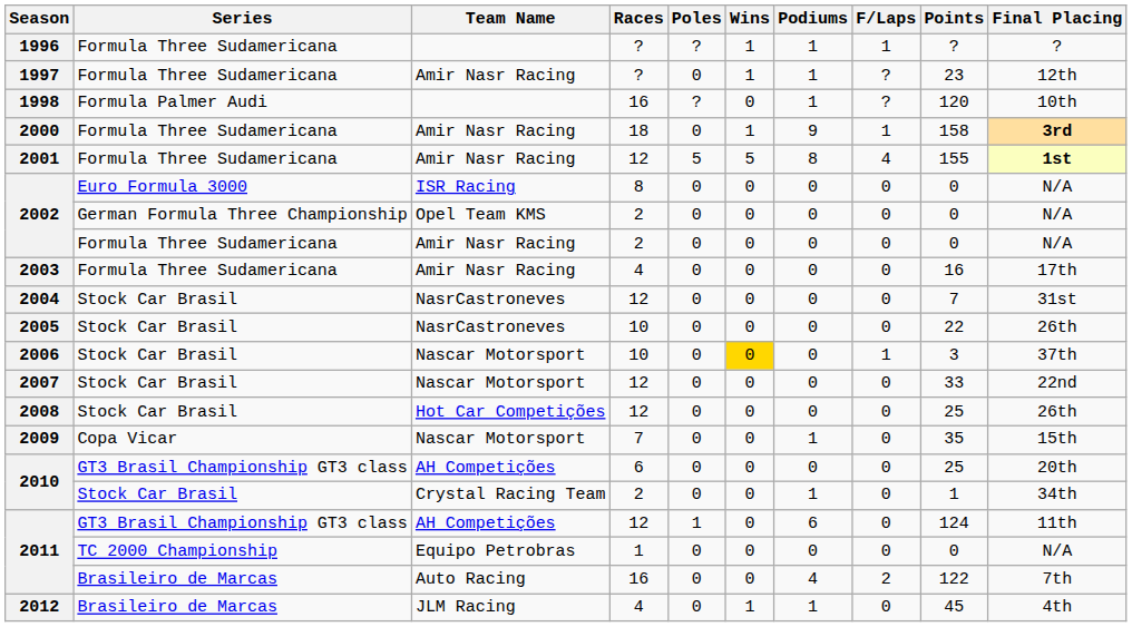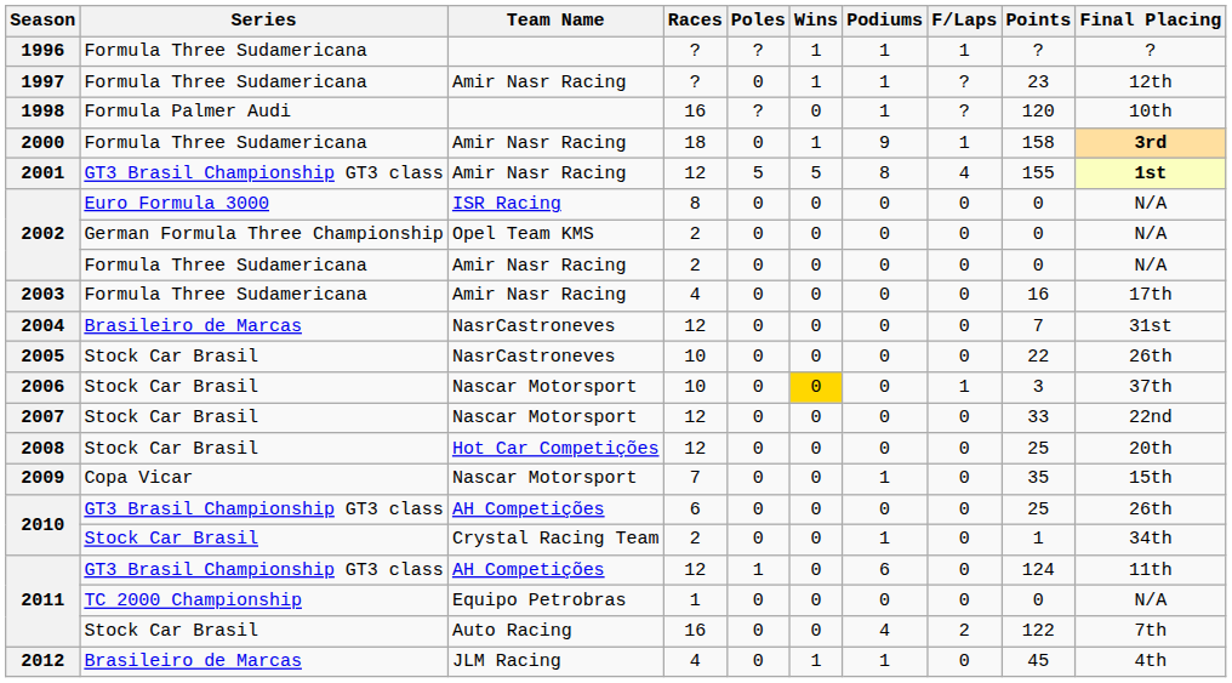 <table class="wikitable" style="font-size: 90%; text-align:center">
 <tr>
 <th>Season</th>
 <th>Series</th>
 <th>Team Name</th>
 <th>Races</th>
 <th>Poles</th>
 <th>Wins</th>
 <th>Podiums</th>
 <th>F/Laps</th>
 <th>Points</th>
 <th>Final Placing</th>
 </tr>
 <tr>
 <th>1996</th>
 <td align=left>Formula Three Sudamericana</td>
 <td align=left></td>
 <td>?</td>
 <td>?</td>
 <td>1</td>
 <td>1</td>
 <td>1</td>
 <td>?</td>
 <td>?</td>
 </tr>
 <tr>
 <th>1997</th>
 <td align=left>Formula Three Sudamericana</td>
 <td align=left>Amir Nasr Racing</td>
 <td>?</td>
 <td>0</td>
 <td>1</td>
 <td>1</td>
 <td>?</td>
 <td>23</td>
 <td>12th</td>
 </tr>
 <tr>
 <th>1998</th>
 <td align=left>Formula Palmer Audi</td>
 <td align=left></td>
 <td>16</td>
 <td>?</td>
 <td>0</td>
 <td>1</td>
 <td>?</td>
 <td>120</td>
 <td>10th</td>
 </tr>
 <tr>
 <th>2000</th>
 <td align=left>Formula Three Sudamericana</td>
 <td align=left>Amir Nasr Racing</td>
 <td>18</td>
 <td>0</td>
 <td>1</td>
 <td>9</td>
 <td>1</td>
 <td>158</td>
 <td style="background:#ffdf9f;"><strong>3rd</strong></td>
 </tr>
 <tr>
 <th>2001</th>
-<td align=left>Formula Three Sudamericana</td>
+<td align=left><a href='#'>GT3 Brasil Championship</a> GT3 class</td>
 <td align=left>Amir Nasr Racing</td>
 <td>12</td>
 <td>5</td>
 <td>5</td>
 <td>8</td>
 <td>4</td>
 <td>155</td>
 <td style="background:#fbffbf;"><strong>1st</strong></td>
 </tr>
 <tr>
 <th rowspan=3>2002</th>
 <td align=left><a href='#'>Euro Formula 3000</a></td>
 <td align=left><a href='#'>ISR Racing</a></td>
 <td>8</td>
 <td>0</td>
 <td>0</td>
 <td>0</td>
 <td>0</td>
 <td>0</td>
 <td>N/A</td>
 </tr>
 <tr>
 <td align=left>German Formula Three Championship</td>
 <td align=left>Opel Team KMS</td>
 <td>2</td>
 <td>0</td>
 <td>0</td>
 <td>0</td>
 <td>0</td>
 <td>0</td>
 <td>N/A</td>
 </tr>
 <tr>
 <td align=left>Formula Three Sudamericana</td>
 <td align=left>Amir Nasr Racing</td>
 <td>2</td>
 <td>0</td>
 <td>0</td>
 <td>0</td>
 <td>0</td>
 <td>0</td>
 <td>N/A</td>
 </tr>
 <tr>
 <th>2003</th>
 <td align=left>Formula Three Sudamericana</td>
 <td align=left>Amir Nasr Racing</td>
 <td>4</td>
 <td>0</td>
 <td>0</td>
 <td>0</td>
 <td>0</td>
 <td>16</td>
 <td>17th</td>
 </tr>
 <tr>
 <th>2004</th>
-<td align=left>Stock Car Brasil</td>
+<td align=left><a href='#'>Brasileiro de Marcas</a></td>
 <td align=left>NasrCastroneves</td>
 <td>12</td>
 <td>0</td>
 <td>0</td>
 <td>0</td>
 <td>0</td>
 <td>7</td>
 <td>31st</td>
 </tr>
 <tr>
 <th>2005</th>
 <td align=left>Stock Car Brasil</td>
 <td align=left>NasrCastroneves</td>
 <td>10</td>
 <td>0</td>
 <td>0</td>
 <td>0</td>
 <td>0</td>
 <td>22</td>
 <td>26th</td>
 </tr>
 <tr>
 <th>2006</th>
 <td align=left>Stock Car Brasil</td>
 <td align=left>Nascar Motorsport</td>
 <td>10</td>
 <td>0</td>
 <td style="background: gold;">0</td>
 <td>0</td>
 <td>1</td>
 <td>3</td>
 <td>37th</td>
 </tr>
 <tr>
 <th>2007</th>
 <td align=left>Stock Car Brasil</td>
 <td align=left>Nascar Motorsport</td>
 <td>12</td>
 <td>0</td>
 <td>0</td>
 <td>0</td>
 <td>0</td>
 <td>33</td>
 <td>22nd</td>
 </tr>
 <tr>
 <th>2008</th>
 <td align=left>Stock Car Brasil</td>
 <td align=left><a href='#'>Hot Car Competições</a></td>
 <td>12</td>
 <td>0</td>
 <td>0</td>
 <td>0</td>
 <td>0</td>
 <td>25</td>
-<td>26th</td>
+<td>20th</td>
 </tr>
 <tr>
 <th>2009</th>
 <td align=left>Copa Vicar</td>
 <td align=left>Nascar Motorsport</td>
 <td>7</td>
 <td>0</td>
 <td>0</td>
 <td>1</td>
 <td>0</td>
 <td>35</td>
 <td>15th</td>
 </tr>
 <tr>
 <th rowspan=2>2010</th>
 <td align=left><a href='#'>GT3 Brasil Championship</a> GT3 class</td>
 <td align=left><a href='#'>AH Competições</a></td>
 <td>6</td>
 <td>0</td>
 <td>0</td>
 <td>0</td>
 <td>0</td>
 <td>25</td>
-<td>20th</td>
+<td>26th</td>
 </tr>
 <tr>
 <td align=left><a href='#'>Stock Car Brasil</a></td>
 <td align=left>Crystal Racing Team</td>
 <td>2</td>
 <td>0</td>
 <td>0</td>
 <td>1</td>
 <td>0</td>
 <td>1</td>
 <td>34th</td>
 </tr>
 <tr>
 <th rowspan=3>2011</th>
 <td align=left><a href='#'>GT3 Brasil Championship</a> GT3 class</td>
 <td align=left><a href='#'>AH Competições</a></td>
 <td>12</td>
 <td>1</td>
 <td>0</td>
 <td>6</td>
 <td>0</td>
 <td>124</td>
 <td>11th</td>
 </tr>
 <tr>
 <td align=left><a href='#'>TC 2000 Championship</a></td>
 <td align=left>Equipo Petrobras</td>
 <td>1</td>
 <td>0</td>
 <td>0</td>
 <td>0</td>
 <td>0</td>
 <td>0</td>
 <td>N/A</td>
 </tr>
 <tr>
-<td align=left><a href='#'>Brasileiro de Marcas</a></td>
+<td align=left>Stock Car Brasil</td>
 <td align=left>Auto Racing</td>
 <td>16</td>
 <td>0</td>
 <td>0</td>
 <td>4</td>
 <td>2</td>
 <td>122</td>
 <td>7th</td>
 </tr>
 <tr>
 <th>2012</th>
 <td align=left><a href='#'>Brasileiro de Marcas</a></td>
 <td align=left>JLM Racing</td>
 <td>4</td>
 <td>0</td>
 <td>1</td>
 <td>1</td>
 <td>0</td>
 <td>45</td>
 <td>4th</td>
 </tr>
 </table>
